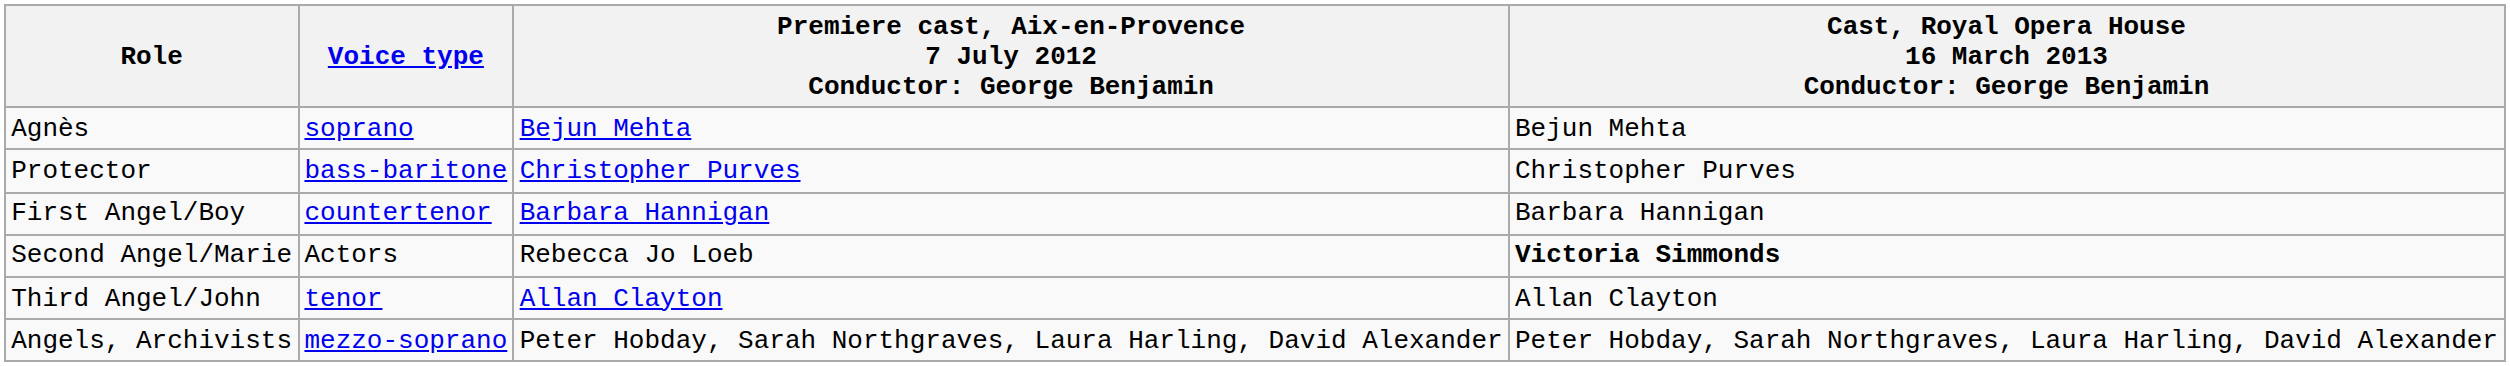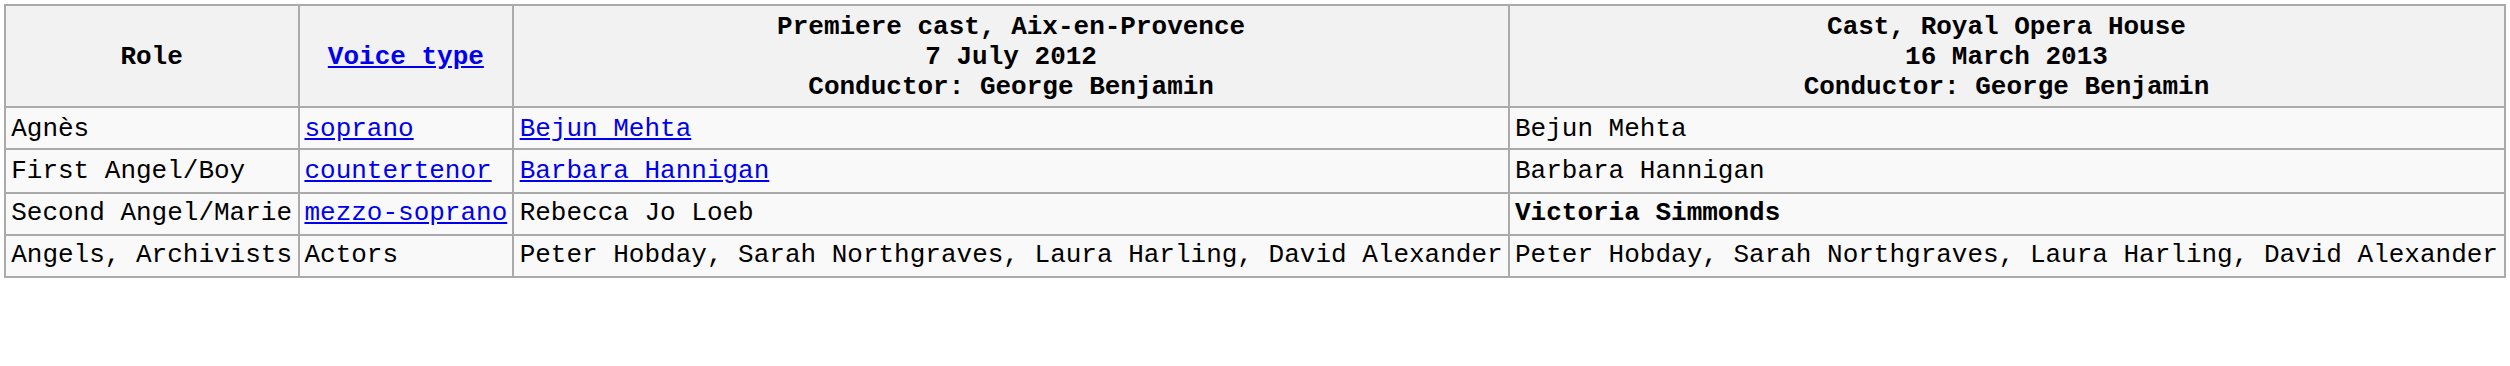 <table class="wikitable">
 <tr>
 <th>Role</th>
 <th><a href='#'>Voice type</a></th>
 <th>Premiere cast, Aix-en-Provence<br>7 July 2012<br>Conductor: George Benjamin</th>
 <th>Cast, Royal Opera House<br>16 March 2013<br>Conductor: George Benjamin</th>
 </tr>
 <tr>
 <td>Agnès</td>
 <td><a href='#'>soprano</a></td>
 <td><a href='#'>Bejun Mehta</a></td>
 <td>Bejun Mehta</td>
 </tr>
 <tr>
-<td>Protector</td>
-<td><a href='#'>bass-baritone</a></td>
-<td><a href='#'>Christopher Purves</a></td>
-<td>Christopher Purves</td>
-</tr>
-<tr>
 <td>First Angel/Boy</td>
 <td><a href='#'>countertenor</a></td>
 <td><a href='#'>Barbara Hannigan</a></td>
 <td>Barbara Hannigan</td>
 </tr>
 <tr>
 <td>Second Angel/Marie</td>
-<td>Actors</td>
+<td><a href='#'>mezzo-soprano</a></td>
 <td>Rebecca Jo Loeb</td>
 <td><strong>Victoria Simmonds</strong></td>
 </tr>
 <tr>
-<td>Third Angel/John</td>
-<td><a href='#'>tenor</a></td>
-<td><a href='#'>Allan Clayton</a></td>
-<td>Allan Clayton</td>
-</tr>
-<tr>
 <td>Angels, Archivists</td>
-<td><a href='#'>mezzo-soprano</a></td>
+<td>Actors</td>
 <td>Peter Hobday, Sarah Northgraves, Laura Harling, David Alexander</td>
 <td>Peter Hobday, Sarah Northgraves, Laura Harling, David Alexander</td>
 </tr>
 </table>
